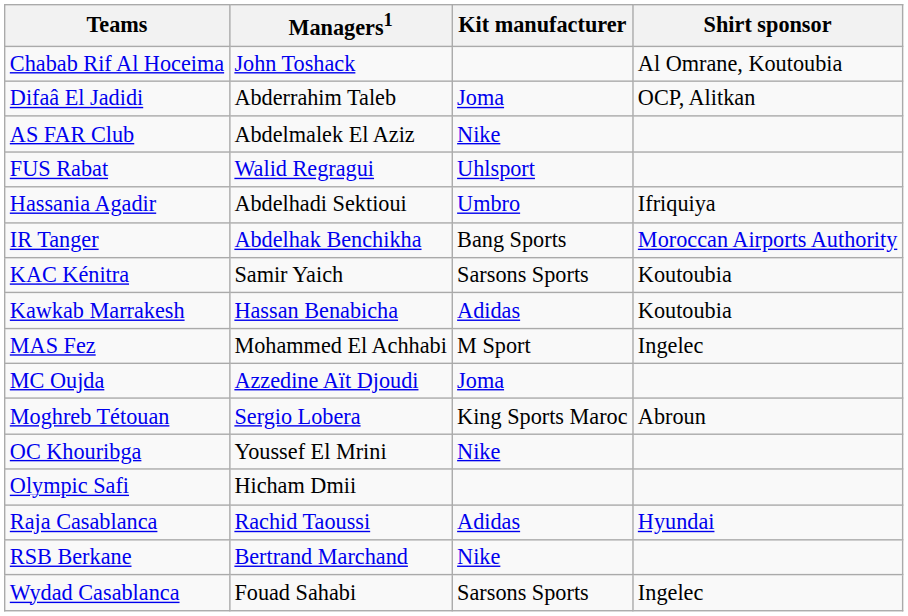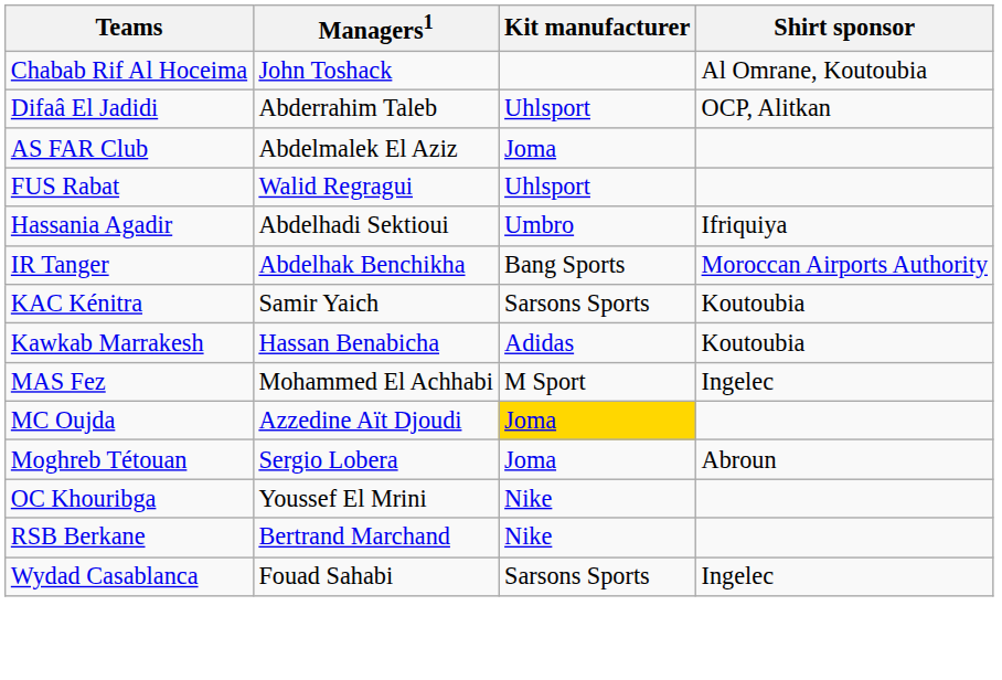 <table class="wikitable">
 <tr>
 <th>Teams</th>
 <th>Managers<sup>1</sup></th>
 <th>Kit manufacturer</th>
 <th>Shirt sponsor</th>
 </tr>
 <tr>
 <td><a href='#'>Chabab Rif Al Hoceima</a></td>
 <td> <a href='#'>John Toshack</a></td>
 <td></td>
 <td>Al Omrane, Koutoubia</td>
 </tr>
 <tr>
 <td><a href='#'>Difaâ El Jadidi</a></td>
 <td> Abderrahim Taleb</td>
-<td><a href='#'>Joma</a></td>
+<td><a href='#'>Uhlsport</a></td>
 <td>OCP, Alitkan</td>
 </tr>
 <tr>
 <td><a href='#'>AS FAR Club</a></td>
 <td> Abdelmalek El Aziz</td>
-<td><a href='#'>Nike</a></td>
+<td><a href='#'>Joma</a></td>
 <td></td>
 </tr>
 <tr>
 <td><a href='#'>FUS Rabat</a></td>
 <td> <a href='#'>Walid Regragui</a></td>
 <td><a href='#'>Uhlsport</a></td>
 <td></td>
 </tr>
 <tr>
 <td><a href='#'>Hassania Agadir</a></td>
 <td> Abdelhadi Sektioui</td>
 <td><a href='#'>Umbro</a></td>
 <td>Ifriquiya</td>
 </tr>
 <tr>
 <td><a href='#'>IR Tanger</a></td>
 <td> <a href='#'>Abdelhak Benchikha</a></td>
 <td>Bang Sports</td>
 <td><a href='#'>Moroccan Airports Authority</a></td>
 </tr>
 <tr>
 <td><a href='#'>KAC Kénitra</a></td>
 <td> Samir Yaich</td>
 <td>Sarsons Sports</td>
 <td>Koutoubia</td>
 </tr>
 <tr>
 <td><a href='#'>Kawkab Marrakesh</a></td>
 <td> <a href='#'>Hassan Benabicha</a></td>
 <td><a href='#'>Adidas</a></td>
 <td>Koutoubia</td>
 </tr>
 <tr>
 <td><a href='#'>MAS Fez</a></td>
 <td> Mohammed El Achhabi</td>
 <td>M Sport</td>
 <td>Ingelec</td>
 </tr>
 <tr>
 <td><a href='#'>MC Oujda</a></td>
 <td> <a href='#'>Azzedine Aït Djoudi</a></td>
-<td><a href='#'>Joma</a></td>
+<td style="background: gold;"><a href='#'>Joma</a></td>
 <td></td>
 </tr>
 <tr>
 <td><a href='#'>Moghreb Tétouan</a></td>
 <td> <a href='#'>Sergio Lobera</a></td>
-<td>King Sports Maroc</td>
+<td><a href='#'>Joma</a></td>
 <td>Abroun</td>
 </tr>
 <tr>
 <td><a href='#'>OC Khouribga</a></td>
 <td> Youssef El Mrini</td>
 <td><a href='#'>Nike</a></td>
 <td></td>
-</tr>
-<tr>
-<td><a href='#'>Olympic Safi</a></td>
-<td> Hicham Dmii</td>
-<td></td>
-<td></td>
-</tr>
-<tr>
-<td><a href='#'>Raja Casablanca</a></td>
-<td> <a href='#'>Rachid Taoussi</a></td>
-<td><a href='#'>Adidas</a></td>
-<td><a href='#'>Hyundai</a></td>
 </tr>
 <tr>
 <td><a href='#'>RSB Berkane</a></td>
 <td> <a href='#'>Bertrand Marchand</a></td>
 <td><a href='#'>Nike</a></td>
 <td></td>
 </tr>
 <tr>
 <td><a href='#'>Wydad Casablanca</a></td>
 <td> Fouad Sahabi</td>
 <td>Sarsons Sports</td>
 <td>Ingelec</td>
 </tr>
 </table>
